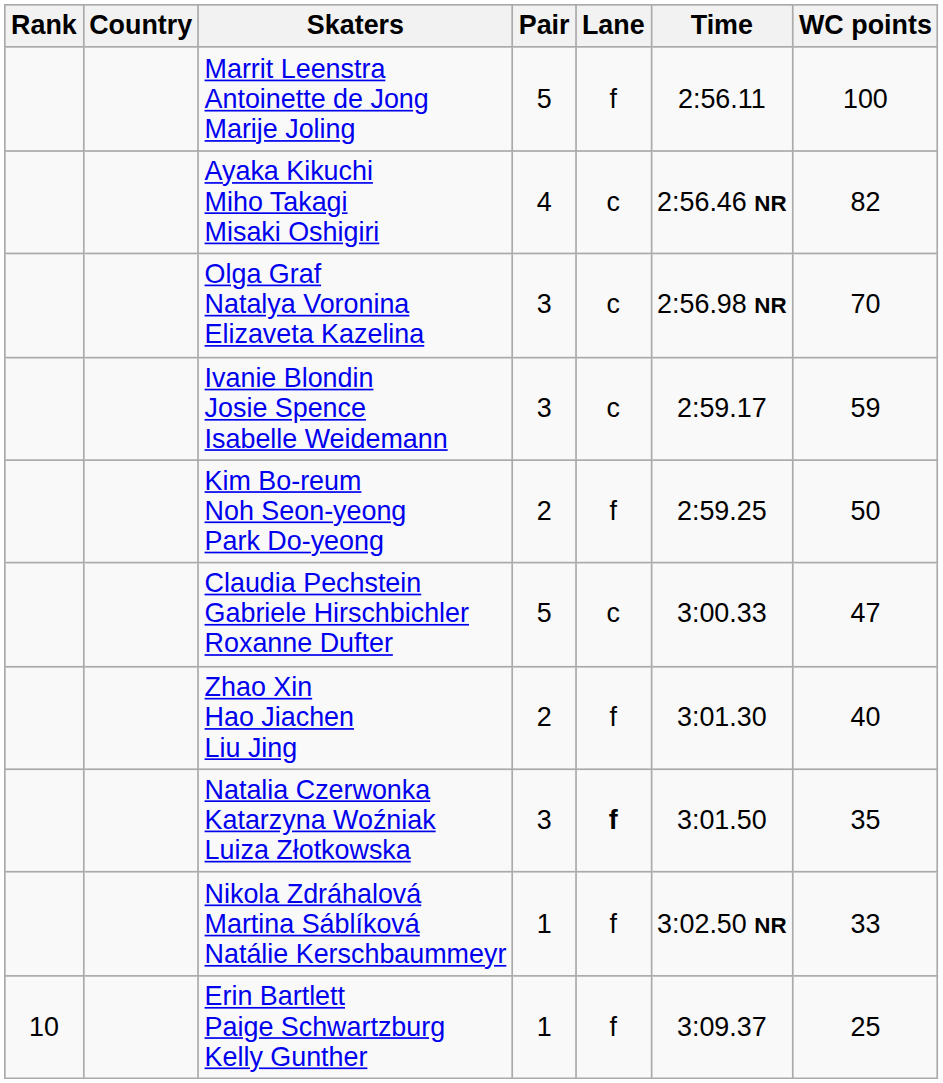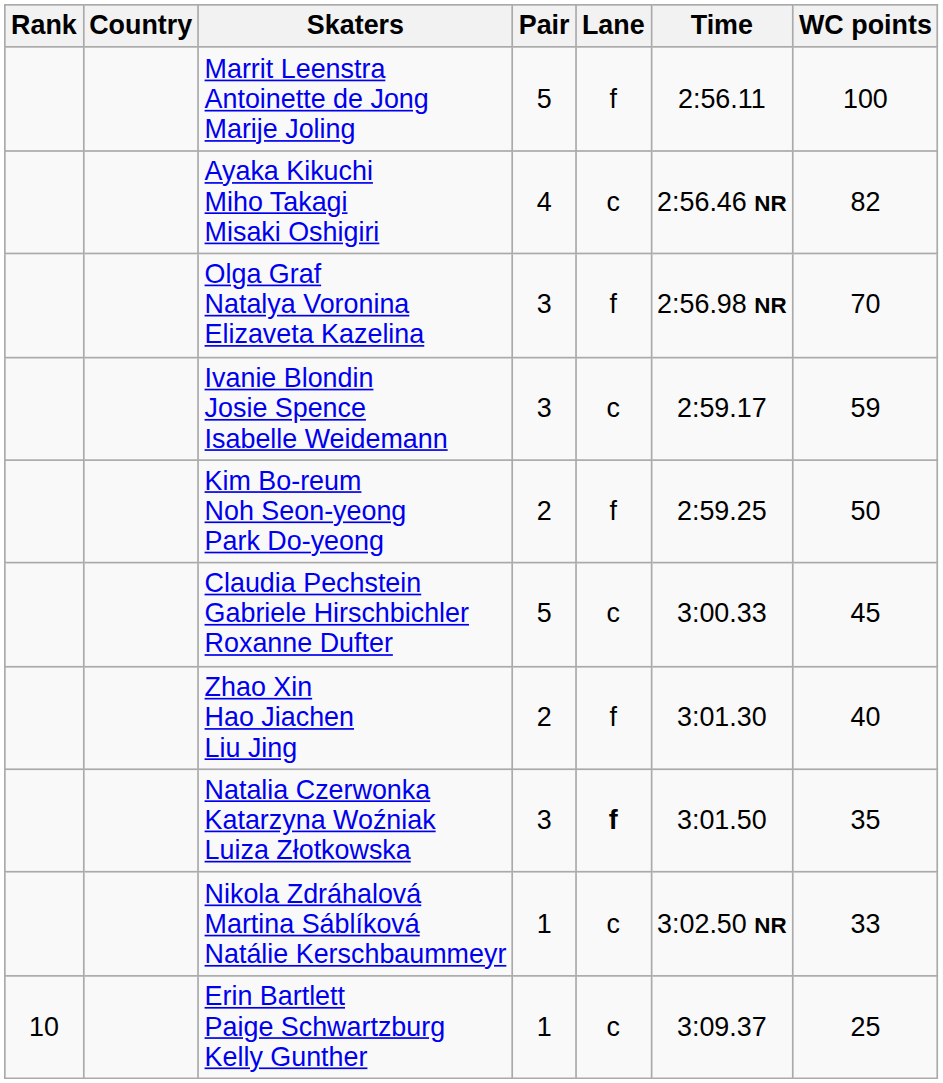 <table class="wikitable sortable" style="text-align:center">
 <tr>
 <th>Rank</th>
 <th>Country</th>
 <th>Skaters</th>
 <th>Pair</th>
 <th>Lane</th>
 <th>Time</th>
 <th>WC points</th>
 </tr>
 <tr>
 <td></td>
 <td align=left></td>
 <td align=left><a href='#'>Marrit Leenstra</a><br><a href='#'>Antoinette de Jong</a><br><a href='#'>Marije Joling</a></td>
 <td>5</td>
 <td>f</td>
 <td>2:56.11</td>
 <td>100</td>
 </tr>
 <tr>
 <td></td>
 <td align=left></td>
 <td align=left><a href='#'>Ayaka Kikuchi</a><br><a href='#'>Miho Takagi</a><br><a href='#'>Misaki Oshigiri</a></td>
 <td>4</td>
 <td>c</td>
 <td>2:56.46 <strong><small>NR</small></strong></td>
 <td>82</td>
 </tr>
 <tr>
 <td></td>
 <td align=left></td>
 <td align=left><a href='#'>Olga Graf</a><br><a href='#'>Natalya Voronina</a><br><a href='#'>Elizaveta Kazelina</a></td>
 <td>3</td>
-<td>c</td>
+<td>f</td>
 <td>2:56.98 <strong><small>NR</small></strong></td>
 <td>70</td>
 </tr>
 <tr>
 <td></td>
 <td align=left></td>
 <td align=left><a href='#'>Ivanie Blondin</a><br><a href='#'>Josie Spence</a><br><a href='#'>Isabelle Weidemann</a></td>
 <td>3</td>
 <td>c</td>
 <td>2:59.17</td>
 <td>59</td>
 </tr>
 <tr>
 <td></td>
 <td align=left></td>
 <td align=left><a href='#'>Kim Bo-reum</a><br><a href='#'>Noh Seon-yeong</a><br><a href='#'>Park Do-yeong</a></td>
 <td>2</td>
 <td>f</td>
 <td>2:59.25</td>
 <td>50</td>
 </tr>
 <tr>
 <td></td>
 <td align=left></td>
 <td align=left><a href='#'>Claudia Pechstein</a><br><a href='#'>Gabriele Hirschbichler</a><br><a href='#'>Roxanne Dufter</a></td>
 <td>5</td>
 <td>c</td>
 <td>3:00.33</td>
-<td>47</td>
+<td>45</td>
 </tr>
 <tr>
 <td></td>
 <td align=left></td>
 <td align=left><a href='#'>Zhao Xin</a><br><a href='#'>Hao Jiachen</a><br><a href='#'>Liu Jing</a></td>
 <td>2</td>
 <td>f</td>
 <td>3:01.30</td>
 <td>40</td>
 </tr>
 <tr>
 <td></td>
 <td align=left></td>
 <td align=left><a href='#'>Natalia Czerwonka</a><br><a href='#'>Katarzyna Woźniak</a><br><a href='#'>Luiza Złotkowska</a></td>
 <td>3</td>
 <td><strong>f</strong></td>
 <td>3:01.50</td>
 <td>35</td>
 </tr>
 <tr>
 <td></td>
 <td align=left></td>
 <td align=left><a href='#'>Nikola Zdráhalová</a><br><a href='#'>Martina Sáblíková</a><br><a href='#'>Natálie Kerschbaummeyr</a></td>
 <td>1</td>
-<td>f</td>
+<td>c</td>
 <td>3:02.50 <strong><small>NR</small></strong></td>
 <td>33</td>
 </tr>
 <tr>
 <td>10</td>
 <td align=left></td>
 <td align=left><a href='#'>Erin Bartlett</a><br><a href='#'>Paige Schwartzburg</a><br><a href='#'>Kelly Gunther</a></td>
 <td>1</td>
-<td>f</td>
+<td>c</td>
 <td>3:09.37</td>
 <td>25</td>
 </tr>
 </table>
